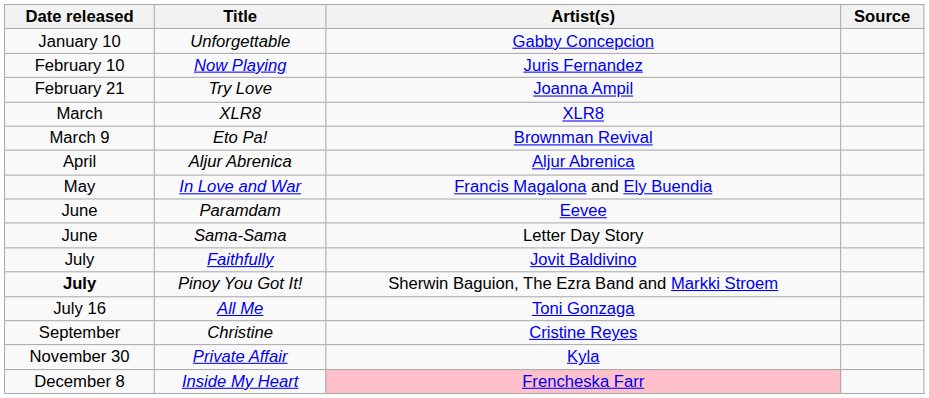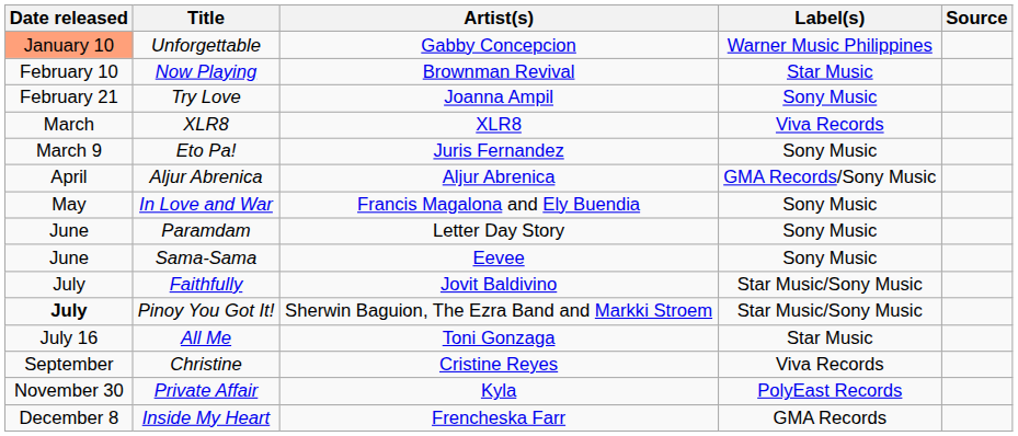 <table class="wikitable" style="text-align:center; line-height:16px; width:70%;">
 <tr>
 <th>Date released</th>
 <th>Title</th>
 <th>Artist(s)</th>
+<th>Label(s)</th>
 <th>Source</th>
 </tr>
 <tr>
-<td>January 10</td>
+<td style="background: lightsalmon;">January 10</td>
 <td><em>Unforgettable</em></td>
 <td><a href='#'>Gabby Concepcion</a></td>
+<td><a href='#'>Warner Music Philippines</a></td>
 <td></td>
 </tr>
 <tr>
 <td>February 10</td>
 <td><em><a href='#'>Now Playing</a></em></td>
-<td><a href='#'>Juris Fernandez</a></td>
+<td><a href='#'>Brownman Revival</a></td>
+<td><a href='#'>Star Music</a></td>
 <td></td>
 </tr>
 <tr>
 <td>February 21</td>
 <td><em>Try Love</em></td>
 <td><a href='#'>Joanna Ampil</a></td>
+<td><a href='#'>Sony Music</a></td>
 <td></td>
 </tr>
 <tr>
 <td>March</td>
 <td><em>XLR8</em></td>
 <td><a href='#'>XLR8</a></td>
+<td><a href='#'>Viva Records</a></td>
 <td></td>
 </tr>
 <tr>
 <td>March 9</td>
 <td><em>Eto Pa!</em></td>
-<td><a href='#'>Brownman Revival</a></td>
+<td><a href='#'>Juris Fernandez</a></td>
+<td>Sony Music</td>
 <td></td>
 </tr>
 <tr>
 <td>April</td>
 <td><em>Aljur Abrenica</em></td>
 <td><a href='#'>Aljur Abrenica</a></td>
+<td><a href='#'>GMA Records</a>/Sony Music</td>
 <td></td>
 </tr>
 <tr>
 <td>May</td>
 <td><em><a href='#'>In Love and War</a></em></td>
 <td><a href='#'>Francis Magalona</a> and <a href='#'>Ely Buendia</a></td>
+<td>Sony Music</td>
 <td></td>
 </tr>
 <tr>
 <td>June</td>
 <td><em>Paramdam</em></td>
-<td><a href='#'>Eevee</a></td>
+<td>Letter Day Story</td>
+<td>Sony Music</td>
 <td></td>
 </tr>
 <tr>
 <td>June</td>
 <td><em>Sama-Sama</em></td>
-<td>Letter Day Story</td>
+<td><a href='#'>Eevee</a></td>
+<td>Sony Music</td>
 <td></td>
 </tr>
 <tr>
 <td>July</td>
 <td><em><a href='#'>Faithfully</a></em></td>
 <td><a href='#'>Jovit Baldivino</a></td>
+<td>Star Music/Sony Music</td>
 <td></td>
 </tr>
 <tr>
 <td><strong>July</strong></td>
 <td><em>Pinoy You Got It!</em></td>
 <td>Sherwin Baguion, The Ezra Band and <a href='#'>Markki Stroem</a></td>
+<td>Star Music/Sony Music</td>
 <td></td>
 </tr>
 <tr>
 <td>July 16</td>
 <td><em><a href='#'>All Me</a></em></td>
 <td><a href='#'>Toni Gonzaga</a></td>
+<td>Star Music</td>
 <td></td>
 </tr>
 <tr>
 <td>September</td>
 <td><em>Christine</em></td>
 <td><a href='#'>Cristine Reyes</a></td>
+<td Viva Records (Philippines)>Viva Records</td>
 <td></td>
 </tr>
 <tr>
 <td>November 30</td>
 <td><em><a href='#'>Private Affair</a></em></td>
 <td><a href='#'>Kyla</a></td>
+<td><a href='#'>PolyEast Records</a></td>
 <td></td>
 </tr>
 <tr>
 <td>December 8</td>
 <td><em><a href='#'>Inside My Heart</a></em></td>
-<td style="background: pink;"><a href='#'>Frencheska Farr</a></td>
+<td><a href='#'>Frencheska Farr</a></td>
+<td>GMA Records</td>
 <td></td>
 </tr>
 </table>
